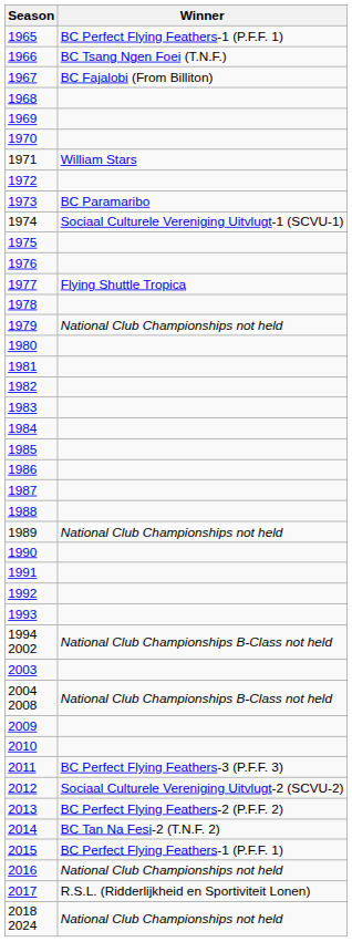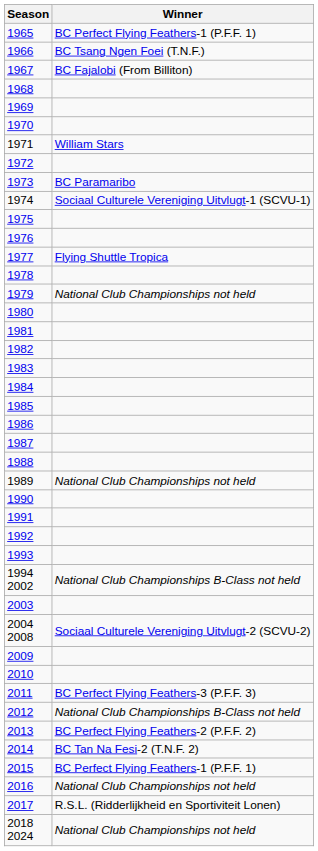 <table class=wikitable style="font-size:90%;">
 <tr>
 <th>Season</th>
 <th>Winner</th>
 </tr>
 <tr>
 <td><a href='#'>1965</a></td>
 <td><a href='#'>BC Perfect Flying Feathers</a>-1 (P.F.F. 1)</td>
 </tr>
 <tr>
 <td><a href='#'>1966</a></td>
 <td><a href='#'>BC Tsang Ngen Foei</a> (T.N.F.)</td>
 </tr>
 <tr>
 <td><a href='#'>1967</a></td>
 <td><a href='#'>BC Fajalobi</a> (From Billiton)</td>
 </tr>
 <tr>
 <td><a href='#'>1968</a></td>
 <td></td>
 </tr>
 <tr>
 <td><a href='#'>1969</a></td>
 <td></td>
 </tr>
 <tr>
 <td><a href='#'>1970</a></td>
 <td></td>
 </tr>
 <tr>
 <td>1971</td>
 <td><a href='#'>William Stars</a></td>
 </tr>
 <tr>
 <td><a href='#'>1972</a></td>
 <td></td>
 </tr>
 <tr>
 <td><a href='#'>1973</a></td>
 <td><a href='#'>BC Paramaribo</a></td>
 </tr>
 <tr>
 <td>1974</td>
 <td><a href='#'>Sociaal Culturele Vereniging Uitvlugt</a>-1 (SCVU-1)</td>
 </tr>
 <tr>
 <td><a href='#'>1975</a></td>
 <td></td>
 </tr>
 <tr>
 <td><a href='#'>1976</a></td>
 <td></td>
 </tr>
 <tr>
 <td><a href='#'>1977</a></td>
 <td><a href='#'>Flying Shuttle Tropica</a></td>
 </tr>
 <tr>
 <td><a href='#'>1978</a></td>
 <td></td>
 </tr>
 <tr>
 <td><a href='#'>1979</a></td>
 <td><em>National Club Championships not held</em></td>
 </tr>
 <tr>
 <td><a href='#'>1980</a></td>
 <td></td>
 </tr>
 <tr>
 <td><a href='#'>1981</a></td>
 <td></td>
 </tr>
 <tr>
 <td><a href='#'>1982</a></td>
 <td></td>
 </tr>
 <tr>
 <td><a href='#'>1983</a></td>
 <td></td>
 </tr>
 <tr>
 <td><a href='#'>1984</a></td>
 <td></td>
 </tr>
 <tr>
 <td><a href='#'>1985</a></td>
 <td></td>
 </tr>
 <tr>
 <td><a href='#'>1986</a></td>
 <td></td>
 </tr>
 <tr>
 <td><a href='#'>1987</a></td>
 <td></td>
 </tr>
 <tr>
 <td><a href='#'>1988</a></td>
 <td></td>
 </tr>
 <tr>
 <td>1989</td>
 <td><em>National Club Championships not held</em></td>
 </tr>
 <tr>
 <td><a href='#'>1990</a></td>
 <td></td>
 </tr>
 <tr>
 <td><a href='#'>1991</a></td>
 <td></td>
 </tr>
 <tr>
 <td><a href='#'>1992</a></td>
 <td></td>
 </tr>
 <tr>
 <td><a href='#'>1993</a></td>
 <td></td>
 </tr>
 <tr>
 <td>1994<br>2002</td>
 <td><em>National Club Championships B-Class not held</em></td>
 </tr>
 <tr>
 <td><a href='#'>2003</a></td>
 <td></td>
 </tr>
 <tr>
 <td>2004<br>2008</td>
-<td><em>National Club Championships B-Class not held</em></td>
+<td><a href='#'>Sociaal Culturele Vereniging Uitvlugt</a>-2 (SCVU-2)</td>
 </tr>
 <tr>
 <td><a href='#'>2009</a></td>
 <td></td>
 </tr>
 <tr>
 <td><a href='#'>2010</a></td>
 <td></td>
 </tr>
 <tr>
 <td><a href='#'>2011</a></td>
 <td><a href='#'>BC Perfect Flying Feathers</a>-3 (P.F.F. 3)</td>
 </tr>
 <tr>
 <td><a href='#'>2012</a></td>
-<td><a href='#'>Sociaal Culturele Vereniging Uitvlugt</a>-2 (SCVU-2)</td>
+<td><em>National Club Championships B-Class not held</em></td>
 </tr>
 <tr>
 <td><a href='#'>2013</a></td>
 <td><a href='#'>BC Perfect Flying Feathers</a>-2 (P.F.F. 2)</td>
 </tr>
 <tr>
 <td><a href='#'>2014</a></td>
 <td><a href='#'>BC Tan Na Fesi</a>-2 (T.N.F. 2)</td>
 </tr>
 <tr>
 <td><a href='#'>2015</a></td>
 <td><a href='#'>BC Perfect Flying Feathers</a>-1 (P.F.F. 1)</td>
 </tr>
 <tr>
 <td><a href='#'>2016</a></td>
 <td><em>National Club Championships not held</em></td>
 </tr>
 <tr>
 <td><a href='#'>2017</a></td>
 <td>R.S.L. (Ridderlijkheid en Sportiviteit Lonen)</td>
 </tr>
 <tr>
 <td>2018<br>2024</td>
 <td><em>National Club Championships not held</em></td>
 </tr>
 </table>
